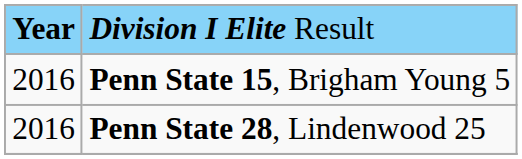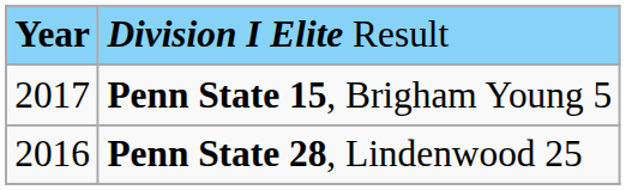 <table class="wikitable" style="font-size:100%;">
 <tr ! style="background-color: #87D3F8;">
 <td><strong>Year</strong></td>
 <td><strong> <em>Division I Elite</em> </strong> Result</td>
 </tr>
 <tr --->
-<td>2016</td>
+<td>2017</td>
 <td><strong>Penn State 15</strong>, Brigham Young 5</td>
 </tr>
 <tr --->
 <td>2016</td>
 <td><strong>Penn State 28</strong>, Lindenwood 25</td>
 </tr>
 <tr --->
 </tr>
 </table>
